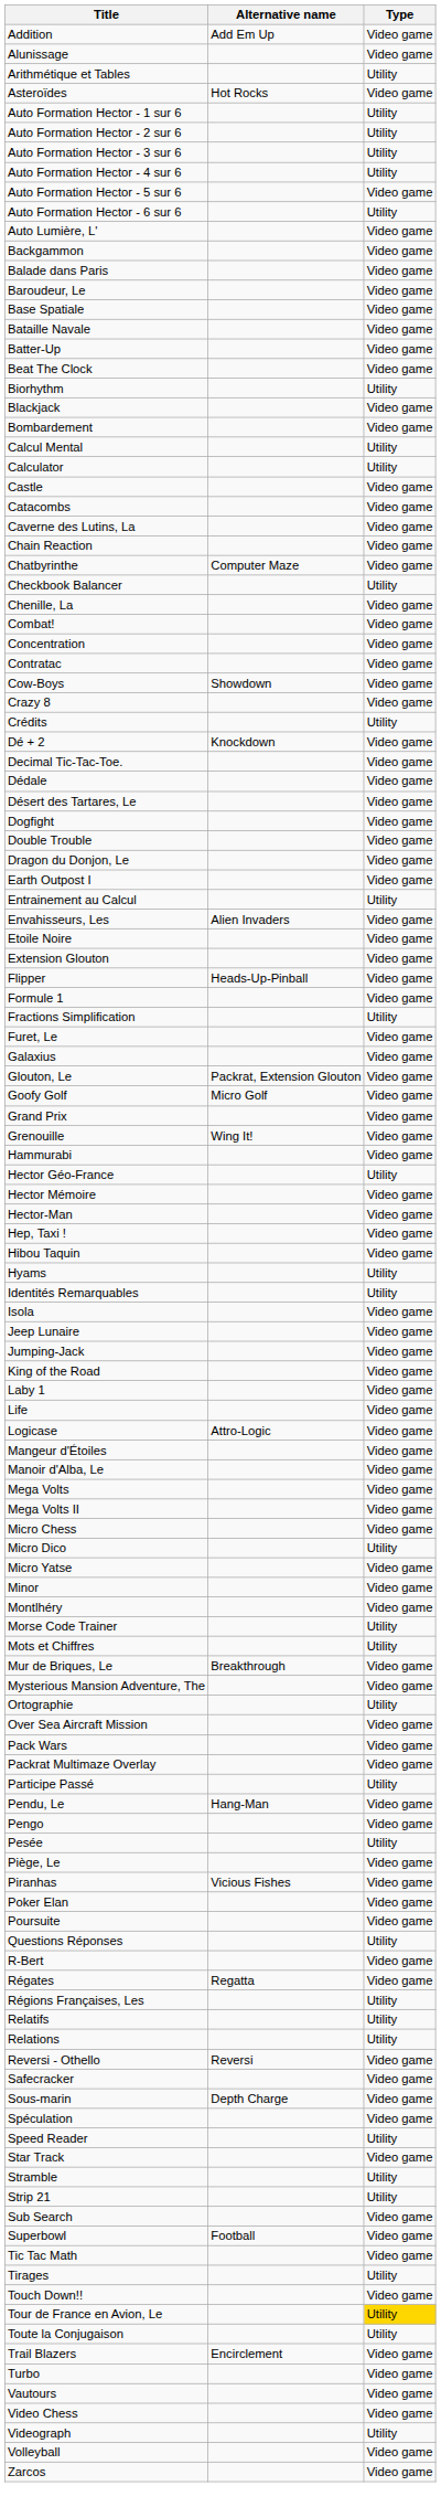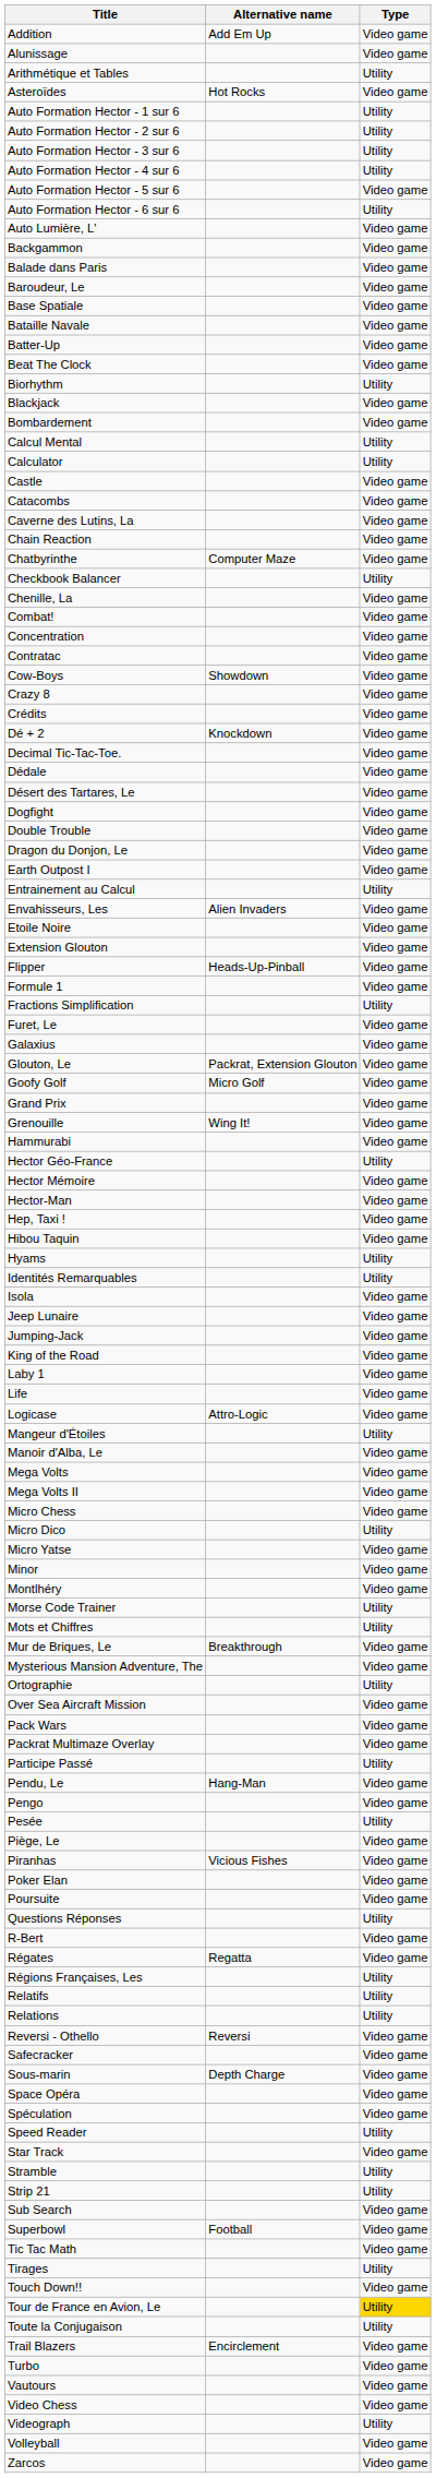 <table class="wikitable plainrowheaders sortable" style="font-size:95%;" id="softwarelist">
 <tr>
 <th rowspan="1">Title</th>
 <th rowspan="1">Alternative name</th>
 <th rowspan="1">Type</th>
 </tr>
 <tr>
 <td>Addition</td>
 <td>Add Em Up</td>
 <td>Video game</td>
 </tr>
 <tr>
 <td>Alunissage</td>
 <td></td>
 <td>Video game</td>
 </tr>
 <tr>
 <td>Arithmétique et Tables</td>
 <td></td>
 <td>Utility</td>
 </tr>
 <tr>
 <td>Asteroïdes</td>
 <td>Hot Rocks</td>
 <td>Video game</td>
 </tr>
 <tr>
 <td>Auto Formation Hector - 1 sur 6</td>
 <td></td>
 <td>Utility</td>
 </tr>
 <tr>
 <td>Auto Formation Hector - 2 sur 6</td>
 <td></td>
 <td>Utility</td>
 </tr>
 <tr>
 <td>Auto Formation Hector - 3 sur 6</td>
 <td></td>
 <td>Utility</td>
 </tr>
 <tr>
 <td>Auto Formation Hector - 4 sur 6</td>
 <td></td>
 <td>Utility</td>
 </tr>
 <tr>
 <td>Auto Formation Hector - 5 sur 6</td>
 <td></td>
 <td>Video game</td>
 </tr>
 <tr>
 <td>Auto Formation Hector - 6 sur 6</td>
 <td></td>
 <td>Utility</td>
 </tr>
 <tr>
 <td>Auto Lumière, L'</td>
 <td></td>
 <td>Video game</td>
 </tr>
 <tr>
 <td>Backgammon</td>
 <td></td>
 <td>Video game</td>
 </tr>
 <tr>
 <td>Balade dans Paris</td>
 <td></td>
 <td>Video game</td>
 </tr>
 <tr>
 <td>Baroudeur, Le</td>
 <td></td>
 <td>Video game</td>
 </tr>
 <tr>
 <td>Base Spatiale</td>
 <td></td>
 <td>Video game</td>
 </tr>
 <tr>
 <td>Bataille Navale</td>
 <td></td>
 <td>Video game</td>
 </tr>
 <tr>
 <td>Batter-Up</td>
 <td></td>
 <td>Video game</td>
 </tr>
 <tr>
 <td>Beat The Clock</td>
 <td></td>
 <td>Video game</td>
 </tr>
 <tr>
 <td>Biorhythm</td>
 <td></td>
 <td>Utility</td>
 </tr>
 <tr>
 <td>Blackjack</td>
 <td></td>
 <td>Video game</td>
 </tr>
 <tr>
 <td>Bombardement</td>
 <td></td>
 <td>Video game</td>
 </tr>
 <tr>
 <td>Calcul Mental</td>
 <td></td>
 <td>Utility</td>
 </tr>
 <tr>
 <td>Calculator</td>
 <td></td>
 <td>Utility</td>
 </tr>
 <tr>
 <td>Castle</td>
 <td></td>
 <td>Video game</td>
 </tr>
 <tr>
 <td>Catacombs</td>
 <td></td>
 <td>Video game</td>
 </tr>
 <tr>
 <td>Caverne des Lutins, La</td>
 <td></td>
 <td>Video game</td>
 </tr>
 <tr>
 <td>Chain Reaction</td>
 <td></td>
 <td>Video game</td>
 </tr>
 <tr>
 <td>Chatbyrinthe</td>
 <td>Computer Maze</td>
 <td>Video game</td>
 </tr>
 <tr>
 <td>Checkbook Balancer</td>
 <td></td>
 <td>Utility</td>
 </tr>
 <tr>
 <td>Chenille, La</td>
 <td></td>
 <td>Video game</td>
 </tr>
 <tr>
 <td>Combat!</td>
 <td></td>
 <td>Video game</td>
 </tr>
 <tr>
 <td>Concentration</td>
 <td></td>
 <td>Video game</td>
 </tr>
 <tr>
 <td>Contratac</td>
 <td></td>
 <td>Video game</td>
 </tr>
 <tr>
 <td>Cow-Boys</td>
 <td>Showdown</td>
 <td>Video game</td>
 </tr>
 <tr>
 <td>Crazy 8</td>
 <td></td>
 <td>Video game</td>
 </tr>
 <tr>
 <td>Crédits</td>
 <td></td>
-<td>Utility</td>
+<td>Video game</td>
 </tr>
 <tr>
 <td>Dé + 2</td>
 <td>Knockdown</td>
 <td>Video game</td>
 </tr>
 <tr>
 <td>Decimal Tic-Tac-Toe.</td>
 <td></td>
 <td>Video game</td>
 </tr>
 <tr>
 <td>Dédale</td>
 <td></td>
 <td>Video game</td>
 </tr>
 <tr>
 <td>Désert des Tartares, Le</td>
 <td></td>
 <td>Video game</td>
 </tr>
 <tr>
 <td>Dogfight</td>
 <td></td>
 <td>Video game</td>
 </tr>
 <tr>
 <td>Double Trouble</td>
 <td></td>
 <td>Video game</td>
 </tr>
 <tr>
 <td>Dragon du Donjon, Le</td>
 <td></td>
 <td>Video game</td>
 </tr>
 <tr>
 <td>Earth Outpost I</td>
 <td></td>
 <td>Video game</td>
 </tr>
 <tr>
 <td>Entrainement au Calcul</td>
 <td></td>
 <td>Utility</td>
 </tr>
 <tr>
 <td>Envahisseurs, Les</td>
 <td>Alien Invaders</td>
 <td>Video game</td>
 </tr>
 <tr>
 <td>Etoile Noire</td>
 <td></td>
 <td>Video game</td>
 </tr>
 <tr>
 <td>Extension Glouton</td>
 <td></td>
 <td>Video game</td>
 </tr>
 <tr>
 <td>Flipper</td>
 <td>Heads-Up-Pinball</td>
 <td>Video game</td>
 </tr>
 <tr>
 <td>Formule 1</td>
 <td></td>
 <td>Video game</td>
 </tr>
 <tr>
 <td>Fractions Simplification</td>
 <td></td>
 <td>Utility</td>
 </tr>
 <tr>
 <td>Furet, Le</td>
 <td></td>
 <td>Video game</td>
 </tr>
 <tr>
 <td>Galaxius</td>
 <td></td>
 <td>Video game</td>
 </tr>
 <tr>
 <td>Glouton, Le</td>
 <td>Packrat, Extension Glouton</td>
 <td>Video game</td>
 </tr>
 <tr>
 <td>Goofy Golf</td>
 <td>Micro Golf</td>
 <td>Video game</td>
 </tr>
 <tr>
 <td>Grand Prix</td>
 <td></td>
 <td>Video game</td>
 </tr>
 <tr>
 <td>Grenouille</td>
 <td>Wing It!</td>
 <td>Video game</td>
 </tr>
 <tr>
 <td>Hammurabi</td>
 <td></td>
 <td>Video game</td>
 </tr>
 <tr>
 <td>Hector Géo-France</td>
 <td></td>
 <td>Utility</td>
 </tr>
 <tr>
 <td>Hector Mémoire</td>
 <td></td>
 <td>Video game</td>
 </tr>
 <tr>
 <td>Hector-Man</td>
 <td></td>
 <td>Video game</td>
 </tr>
 <tr>
 <td>Hep, Taxi !</td>
 <td></td>
 <td>Video game</td>
 </tr>
 <tr>
 <td>Hibou Taquin</td>
 <td></td>
 <td>Video game</td>
 </tr>
 <tr>
 <td>Hyams</td>
 <td></td>
 <td>Utility</td>
 </tr>
 <tr>
 <td>Identités Remarquables</td>
 <td></td>
 <td>Utility</td>
 </tr>
 <tr>
 <td>Isola</td>
 <td></td>
 <td>Video game</td>
 </tr>
 <tr>
 <td>Jeep Lunaire</td>
 <td></td>
 <td>Video game</td>
 </tr>
 <tr>
 <td>Jumping-Jack</td>
 <td></td>
 <td>Video game</td>
 </tr>
 <tr>
 <td>King of the Road</td>
 <td></td>
 <td>Video game</td>
 </tr>
 <tr>
 <td>Laby 1</td>
 <td></td>
 <td>Video game</td>
 </tr>
 <tr>
 <td>Life</td>
 <td></td>
 <td>Video game</td>
 </tr>
 <tr>
 <td>Logicase</td>
 <td>Attro-Logic</td>
 <td>Video game</td>
 </tr>
 <tr>
 <td>Mangeur d'Étoiles</td>
 <td></td>
-<td>Video game</td>
+<td>Utility</td>
 </tr>
 <tr>
 <td>Manoir d'Alba, Le</td>
 <td></td>
 <td>Video game</td>
 </tr>
 <tr>
 <td>Mega Volts</td>
 <td></td>
 <td>Video game</td>
 </tr>
 <tr>
 <td>Mega Volts II</td>
 <td></td>
 <td>Video game</td>
 </tr>
 <tr>
 <td>Micro Chess</td>
 <td></td>
 <td>Video game</td>
 </tr>
 <tr>
 <td>Micro Dico</td>
 <td></td>
 <td>Utility</td>
 </tr>
 <tr>
 <td>Micro Yatse</td>
 <td></td>
 <td>Video game</td>
 </tr>
 <tr>
 <td>Minor</td>
 <td></td>
 <td>Video game</td>
 </tr>
 <tr>
 <td>Montlhéry</td>
 <td></td>
 <td>Video game</td>
 </tr>
 <tr>
 <td>Morse Code Trainer</td>
 <td></td>
 <td>Utility</td>
 </tr>
 <tr>
 <td>Mots et Chiffres</td>
 <td></td>
 <td>Utility</td>
 </tr>
 <tr>
 <td>Mur de Briques, Le</td>
 <td>Breakthrough</td>
 <td>Video game</td>
 </tr>
 <tr>
 <td>Mysterious Mansion Adventure, The</td>
 <td></td>
 <td>Video game</td>
 </tr>
 <tr>
 <td>Ortographie</td>
 <td></td>
 <td>Utility</td>
 </tr>
 <tr>
 <td>Over Sea Aircraft Mission</td>
 <td></td>
 <td>Video game</td>
 </tr>
 <tr>
 <td>Pack Wars</td>
 <td></td>
 <td>Video game</td>
 </tr>
 <tr>
 <td>Packrat Multimaze Overlay</td>
 <td></td>
 <td>Video game</td>
 </tr>
 <tr>
 <td>Participe Passé</td>
 <td></td>
 <td>Utility</td>
 </tr>
 <tr>
 <td>Pendu, Le</td>
 <td>Hang-Man</td>
 <td>Video game</td>
 </tr>
 <tr>
 <td>Pengo</td>
 <td></td>
 <td>Video game</td>
 </tr>
 <tr>
 <td>Pesée</td>
 <td></td>
 <td>Utility</td>
 </tr>
 <tr>
 <td>Piège, Le</td>
 <td></td>
 <td>Video game</td>
 </tr>
 <tr>
 <td>Piranhas</td>
 <td>Vicious Fishes</td>
 <td>Video game</td>
 </tr>
 <tr>
 <td>Poker Elan</td>
 <td></td>
 <td>Video game</td>
 </tr>
 <tr>
 <td>Poursuite</td>
 <td></td>
 <td>Video game</td>
 </tr>
 <tr>
 <td>Questions Réponses</td>
 <td></td>
 <td>Utility</td>
 </tr>
 <tr>
 <td>R-Bert</td>
 <td></td>
 <td>Video game</td>
 </tr>
 <tr>
 <td>Régates</td>
 <td>Regatta</td>
 <td>Video game</td>
 </tr>
 <tr>
 <td>Régions Françaises, Les</td>
 <td></td>
 <td>Utility</td>
 </tr>
 <tr>
 <td>Relatifs</td>
 <td></td>
 <td>Utility</td>
 </tr>
 <tr>
 <td>Relations</td>
 <td></td>
 <td>Utility</td>
 </tr>
 <tr>
 <td>Reversi - Othello</td>
 <td>Reversi</td>
 <td>Video game</td>
 </tr>
 <tr>
 <td>Safecracker</td>
 <td></td>
 <td>Video game</td>
 </tr>
 <tr>
 <td>Sous-marin</td>
 <td>Depth Charge</td>
 <td>Video game</td>
 </tr>
 <tr>
+<td>Space Opéra</td>
+<td></td>
+<td>Video game</td>
+</tr>
+<tr>
 <td>Spéculation</td>
 <td></td>
 <td>Video game</td>
 </tr>
 <tr>
 <td>Speed Reader</td>
 <td></td>
 <td>Utility</td>
 </tr>
 <tr>
 <td>Star Track</td>
 <td></td>
 <td>Video game</td>
 </tr>
 <tr>
 <td>Stramble</td>
 <td></td>
 <td>Utility</td>
 </tr>
 <tr>
 <td>Strip 21</td>
 <td></td>
 <td>Utility</td>
 </tr>
 <tr>
 <td>Sub Search</td>
 <td></td>
 <td>Video game</td>
 </tr>
 <tr>
 <td>Superbowl</td>
 <td>Football</td>
 <td>Video game</td>
 </tr>
 <tr>
 <td>Tic Tac Math</td>
 <td></td>
 <td>Video game</td>
 </tr>
 <tr>
 <td>Tirages</td>
 <td></td>
 <td>Utility</td>
 </tr>
 <tr>
 <td>Touch Down!!</td>
 <td></td>
 <td>Video game</td>
 </tr>
 <tr>
 <td>Tour de France en Avion, Le</td>
 <td></td>
 <td style="background: gold;">Utility</td>
 </tr>
 <tr>
 <td>Toute la Conjugaison</td>
 <td></td>
 <td>Utility</td>
 </tr>
 <tr>
 <td>Trail Blazers</td>
 <td>Encirclement</td>
 <td>Video game</td>
 </tr>
 <tr>
 <td>Turbo</td>
 <td></td>
 <td>Video game</td>
 </tr>
 <tr>
 <td>Vautours</td>
 <td></td>
 <td>Video game</td>
 </tr>
 <tr>
 <td>Video Chess</td>
 <td></td>
 <td>Video game</td>
 </tr>
 <tr>
 <td>Videograph</td>
 <td></td>
 <td>Utility</td>
 </tr>
 <tr>
 <td>Volleyball</td>
 <td></td>
 <td>Video game</td>
 </tr>
 <tr>
 <td>Zarcos</td>
 <td></td>
 <td>Video game</td>
 </tr>
 </table>
